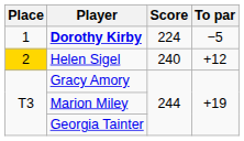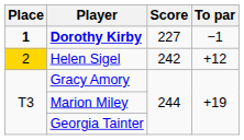 <table class="wikitable">
 <tr>
 <th>Place</th>
 <th>Player</th>
 <th>Score</th>
 <th>To par</th>
 </tr>
 <tr>
-<td align=center>1</td>
+<td align=center><strong>1</strong></td>
 <td> <strong><a href='#'>Dorothy Kirby</a></strong></td>
-<td align=center>224</td>
-<td align=center>−5</td>
+<td align=center>227</td>
+<td align=center>−1</td>
 </tr>
 <tr>
 <td align=center style="background: gold;">2</td>
 <td> <a href='#'>Helen Sigel</a></td>
-<td align=center>240</td>
+<td align=center>242</td>
 <td align=center>+12</td>
 </tr>
 <tr>
 <td align=center rowspan=3>T3</td>
 <td> <a href='#'>Gracy Amory</a></td>
 <td align=center rowspan=3>244</td>
 <td align=center rowspan=3>+19</td>
 </tr>
 <tr>
 <td> <a href='#'>Marion Miley</a></td>
 </tr>
 <tr>
 <td> <a href='#'>Georgia Tainter</a></td>
 </tr>
 </table>
